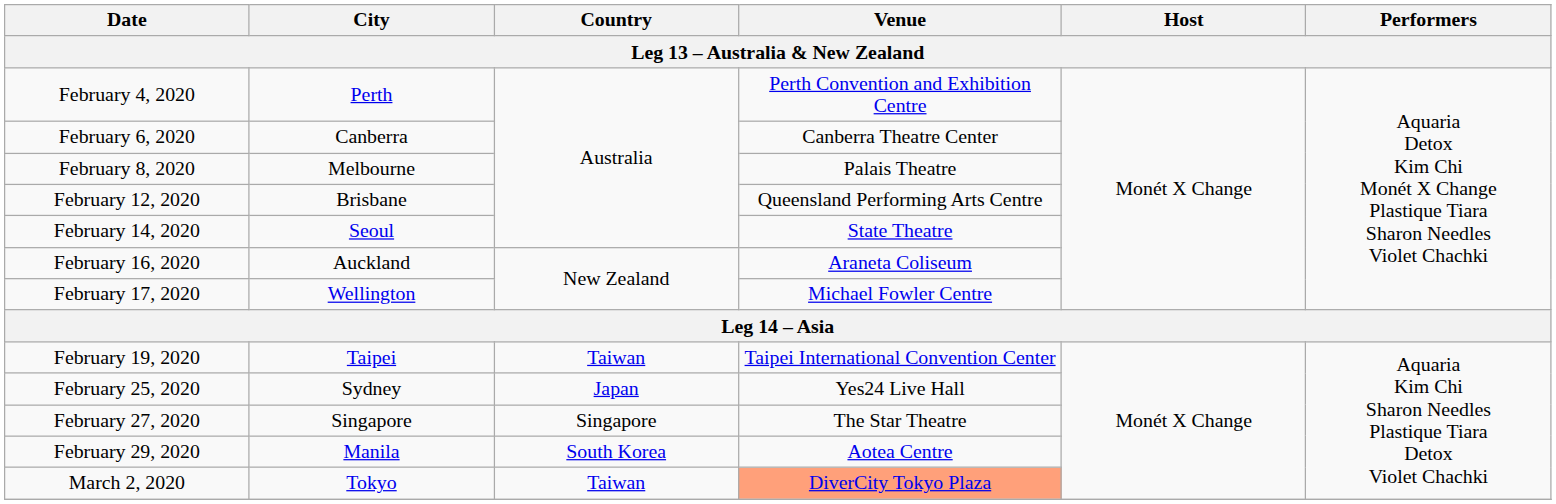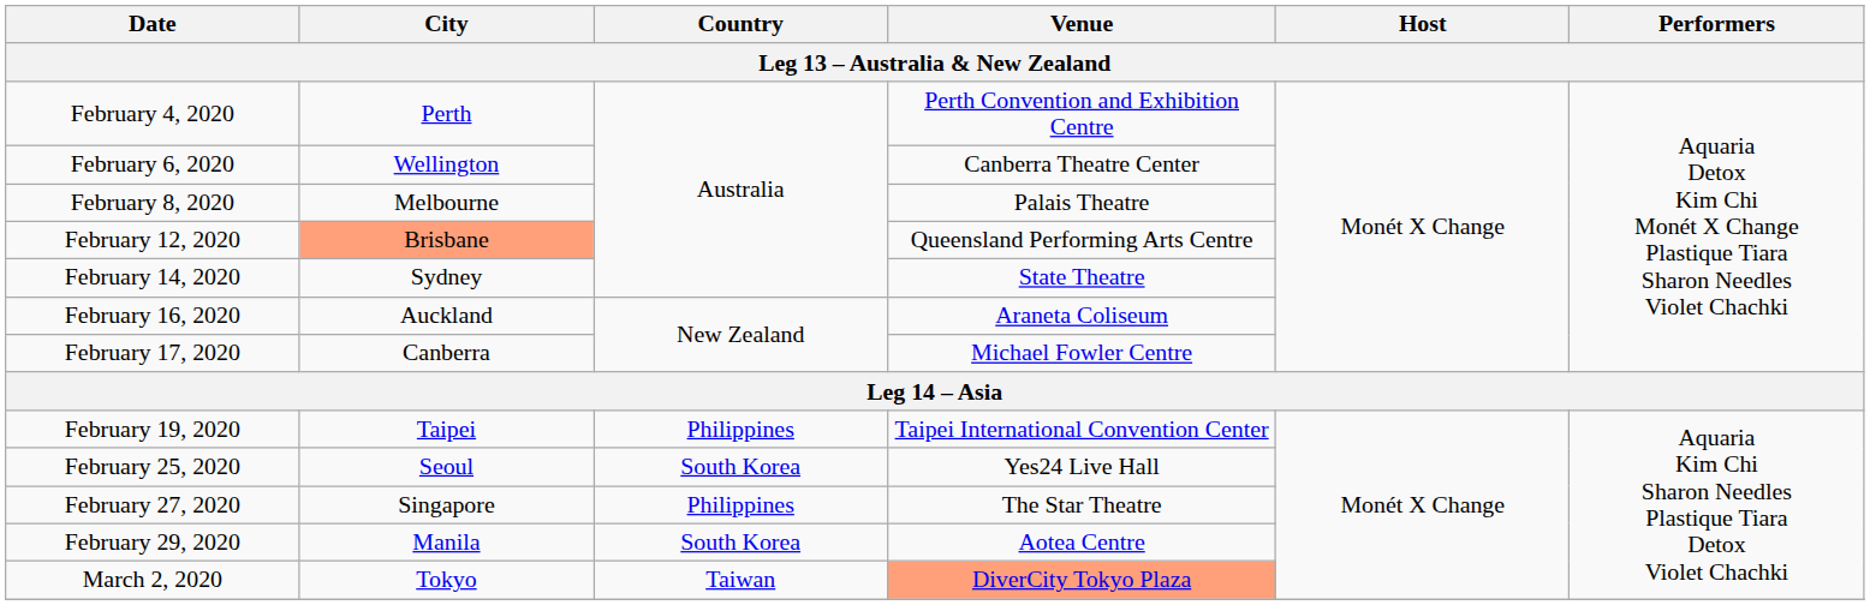 <table class="wikitable" style="text-align:center;">
 <tr>
 <th scope="col" style="width:12em;">Date</th>
 <th scope="col" style="width:12em;">City</th>
 <th scope="col" style="width:12em;">Country</th>
 <th scope="col" style="width:16em;">Venue</th>
 <th scope="col" style="width:12em;">Host</th>
 <th scope="col" style="width:12em;">Performers</th>
 </tr>
 <tr>
 <th colspan="6">Leg 13 – Australia & New Zealand</th>
 </tr>
 <tr>
 <td>February 4, 2020</td>
 <td><a href='#'>Perth</a></td>
 <td rowspan="5">Australia</td>
 <td><a href='#'>Perth Convention and Exhibition Centre</a></td>
 <td rowspan="7">Monét X Change</td>
 <td rowspan="7">Aquaria<br>Detox<br>Kim Chi<br>Monét X Change<br>Plastique Tiara<br>Sharon Needles<br>Violet Chachki<br></td>
 </tr>
 <tr>
 <td>February 6, 2020</td>
-<td>Canberra</td>
+<td><a href='#'>Wellington</a></td>
 <td>Canberra Theatre Center</td>
 </tr>
 <tr>
 <td>February 8, 2020</td>
 <td>Melbourne</td>
 <td>Palais Theatre</td>
 </tr>
 <tr>
 <td>February 12, 2020</td>
-<td>Brisbane</td>
+<td style="background: lightsalmon;">Brisbane</td>
 <td>Queensland Performing Arts Centre</td>
 </tr>
 <tr>
 <td>February 14, 2020</td>
-<td><a href='#'>Seoul</a></td>
+<td>Sydney</td>
 <td><a href='#'>State Theatre</a></td>
 </tr>
 <tr>
 <td>February 16, 2020</td>
 <td>Auckland</td>
 <td rowspan="2">New Zealand</td>
 <td><a href='#'>Araneta Coliseum</a></td>
 </tr>
 <tr>
 <td>February 17, 2020</td>
-<td><a href='#'>Wellington</a></td>
+<td>Canberra</td>
 <td><a href='#'>Michael Fowler Centre</a></td>
 </tr>
 <tr>
 <th colspan="6">Leg 14 – Asia</th>
 </tr>
 <tr>
 <td>February 19, 2020</td>
 <td><a href='#'>Taipei</a></td>
-<td><a href='#'>Taiwan</a></td>
+<td><a href='#'>Philippines</a></td>
 <td><a href='#'>Taipei International Convention Center</a></td>
 <td rowspan="5">Monét X Change</td>
 <td rowspan="5">Aquaria<br>Kim Chi<br>Sharon Needles<br>Plastique Tiara<br>Detox<br>Violet Chachki<br></td>
 </tr>
 <tr>
 <td>February 25, 2020</td>
-<td>Sydney</td>
-<td><a href='#'>Japan</a></td>
+<td><a href='#'>Seoul</a></td>
+<td><a href='#'>South Korea</a></td>
 <td>Yes24 Live Hall</td>
 </tr>
 <tr>
 <td>February 27, 2020</td>
 <td>Singapore</td>
-<td>Singapore</td>
+<td><a href='#'>Philippines</a></td>
 <td>The Star Theatre</td>
 </tr>
 <tr>
 <td>February 29, 2020</td>
 <td><a href='#'>Manila</a></td>
 <td><a href='#'>South Korea</a></td>
 <td><a href='#'>Aotea Centre</a></td>
 </tr>
 <tr>
 <td>March 2, 2020</td>
 <td><a href='#'>Tokyo</a></td>
 <td><a href='#'>Taiwan</a></td>
 <td style="background: lightsalmon;"><a href='#'>DiverCity Tokyo Plaza</a></td>
 </tr>
 <tr>
 </tr>
 </table>
